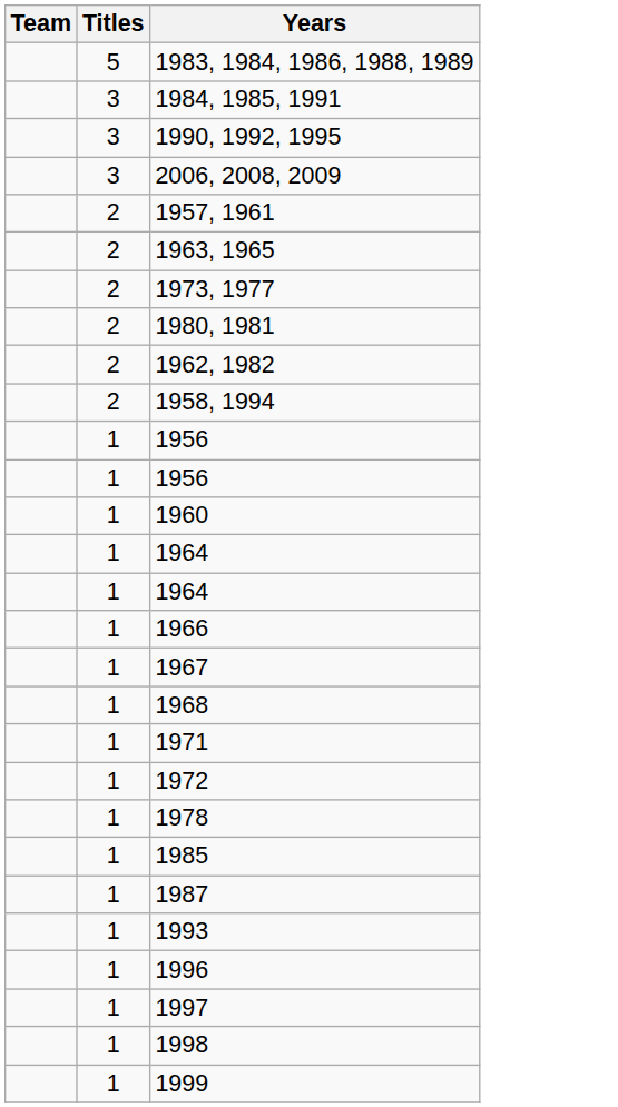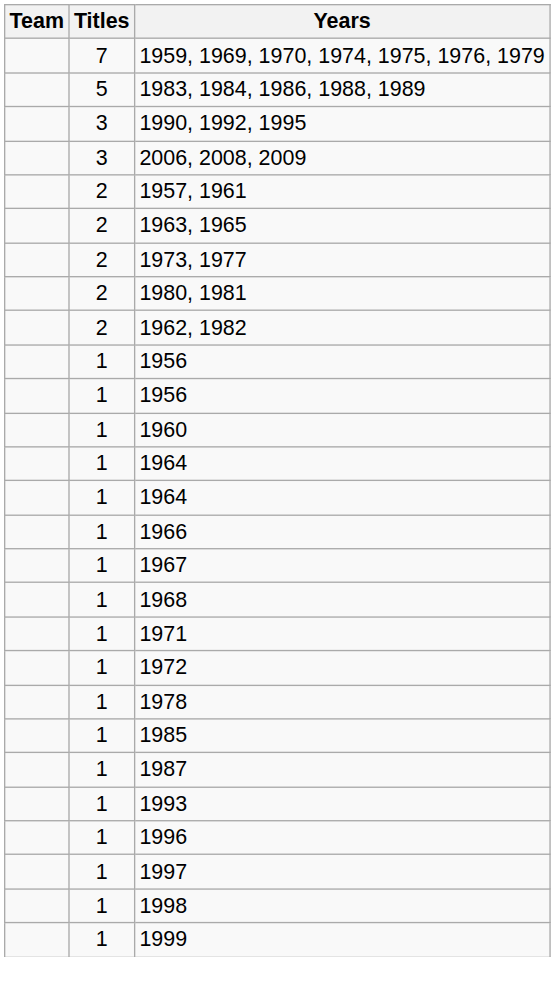 <table class="wikitable sortable" style="text-align:center">
 <tr>
 <th>Team</th>
 <th>Titles</th>
 <th>Years</th>
 </tr>
 <tr>
 <td style=><em></em></td>
-<td>5</td>
-<td align=left>1983, 1984, 1986, 1988, 1989</td>
+<td>7</td>
+<td align=left>1959, 1969, 1970, 1974, 1975, 1976, 1979</td>
 </tr>
 <tr>
 <td style=><em></em></td>
-<td>3</td>
-<td align=left>1984, 1985, 1991</td>
+<td>5</td>
+<td align=left>1983, 1984, 1986, 1988, 1989</td>
 </tr>
 <tr>
 <td style=><em></em></td>
 <td>3</td>
 <td align=left>1990, 1992, 1995</td>
 </tr>
 <tr>
 <td style=><em></em></td>
 <td>3</td>
 <td align=left>2006, 2008, 2009</td>
 </tr>
 <tr>
 <td style=><em></em></td>
 <td>2</td>
 <td align=left>1957, 1961</td>
 </tr>
 <tr>
 <td style=><em></em></td>
 <td>2</td>
 <td align=left>1963, 1965</td>
 </tr>
 <tr>
 <td style=><em></em></td>
 <td>2</td>
 <td align=left>1973, 1977</td>
 </tr>
 <tr>
 <td style=><em></em></td>
 <td>2</td>
 <td align=left>1980, 1981</td>
 </tr>
 <tr>
 <td style=><em></em></td>
 <td>2</td>
 <td align=left>1962, 1982</td>
-</tr>
-<tr>
-<td style=><em></em></td>
-<td>2</td>
-<td align=left>1958, 1994</td>
 </tr>
 <tr>
 <td style=><em></em></td>
 <td>1</td>
 <td align=left>1956</td>
 </tr>
 <tr>
 <td style=><em></em></td>
 <td>1</td>
 <td align=left>1956</td>
 </tr>
 <tr>
 <td style=><em></em></td>
 <td>1</td>
 <td align=left>1960</td>
 </tr>
 <tr>
 <td style=><em></em></td>
 <td>1</td>
 <td align=left>1964</td>
 </tr>
 <tr>
 <td style=><em></em></td>
 <td>1</td>
 <td align=left>1964</td>
 </tr>
 <tr>
 <td style=><em></em></td>
 <td>1</td>
 <td align=left>1966</td>
 </tr>
 <tr>
 <td style=><em></em></td>
 <td>1</td>
 <td align=left>1967</td>
 </tr>
 <tr>
 <td style=><em></em></td>
 <td>1</td>
 <td align=left>1968</td>
 </tr>
 <tr>
 <td style=><em></em></td>
 <td>1</td>
 <td align=left>1971</td>
 </tr>
 <tr>
 <td style=><em></em></td>
 <td>1</td>
 <td align=left>1972</td>
 </tr>
 <tr>
 <td style=><em></em></td>
 <td>1</td>
 <td align=left>1978</td>
 </tr>
 <tr>
 <td style=><em></em></td>
 <td>1</td>
 <td align=left>1985</td>
 </tr>
 <tr>
 <td style=><em></em></td>
 <td>1</td>
 <td align=left>1987</td>
 </tr>
 <tr>
 <td style=><em></em></td>
 <td>1</td>
 <td align=left>1993</td>
 </tr>
 <tr>
 <td style=><em></em></td>
 <td>1</td>
 <td align=left>1996</td>
 </tr>
 <tr>
 <td style=><em></em></td>
 <td>1</td>
 <td align=left>1997</td>
 </tr>
 <tr>
 <td style=><em></em></td>
 <td>1</td>
 <td align=left>1998</td>
 </tr>
 <tr>
 <td style=><em></em></td>
 <td>1</td>
 <td align=left>1999</td>
 </tr>
 </table>
